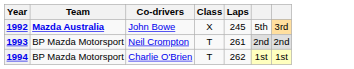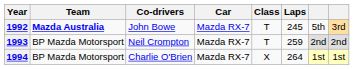 <table class="wikitable" style="text-align:center; font-size:90%">
 <tr>
 <th>Year</th>
 <th>Team</th>
 <th>Co-drivers</th>
+<th>Car</th>
 <th>Class</th>
 <th>Laps</th>
 <th></th>
 <th></th>
 </tr>
 <tr>
 <th><a href='#'>1992</a></th>
 <td align="left"><strong> <a href='#'>Mazda Australia</a></strong></td>
 <td align="left"> <a href='#'>John Bowe</a></td>
-<td>X</td>
+<td align="left"><a href='#'>Mazda RX-7</a></td>
+<td>T</td>
 <td>245</td>
 <td>5th</td>
 <td style="background:#ffdf9f;">3rd</td>
 </tr>
 <tr>
 <th><a href='#'>1993</a></th>
 <td align="left"> BP Mazda Motorsport</td>
 <td align="left"> <a href='#'>Neil Crompton</a></td>
+<td align="left">Mazda RX-7</td>
 <td>T</td>
-<td>261</td>
+<td>259</td>
 <td style="background:#dfdfdf;">2nd</td>
 <td style="background:#dfdfdf;">2nd</td>
 </tr>
 <tr>
 <th><a href='#'>1994</a></th>
 <td align="left"> BP Mazda Motorsport</td>
 <td align="left"> <a href='#'>Charlie O'Brien</a></td>
-<td>T</td>
-<td>262</td>
+<td align="left">Mazda RX-7</td>
+<td>X</td>
+<td>264</td>
 <td style="background:#ffffbf;">1st</td>
 <td style="background:#ffffbf;">1st</td>
 </tr>
 </table>
